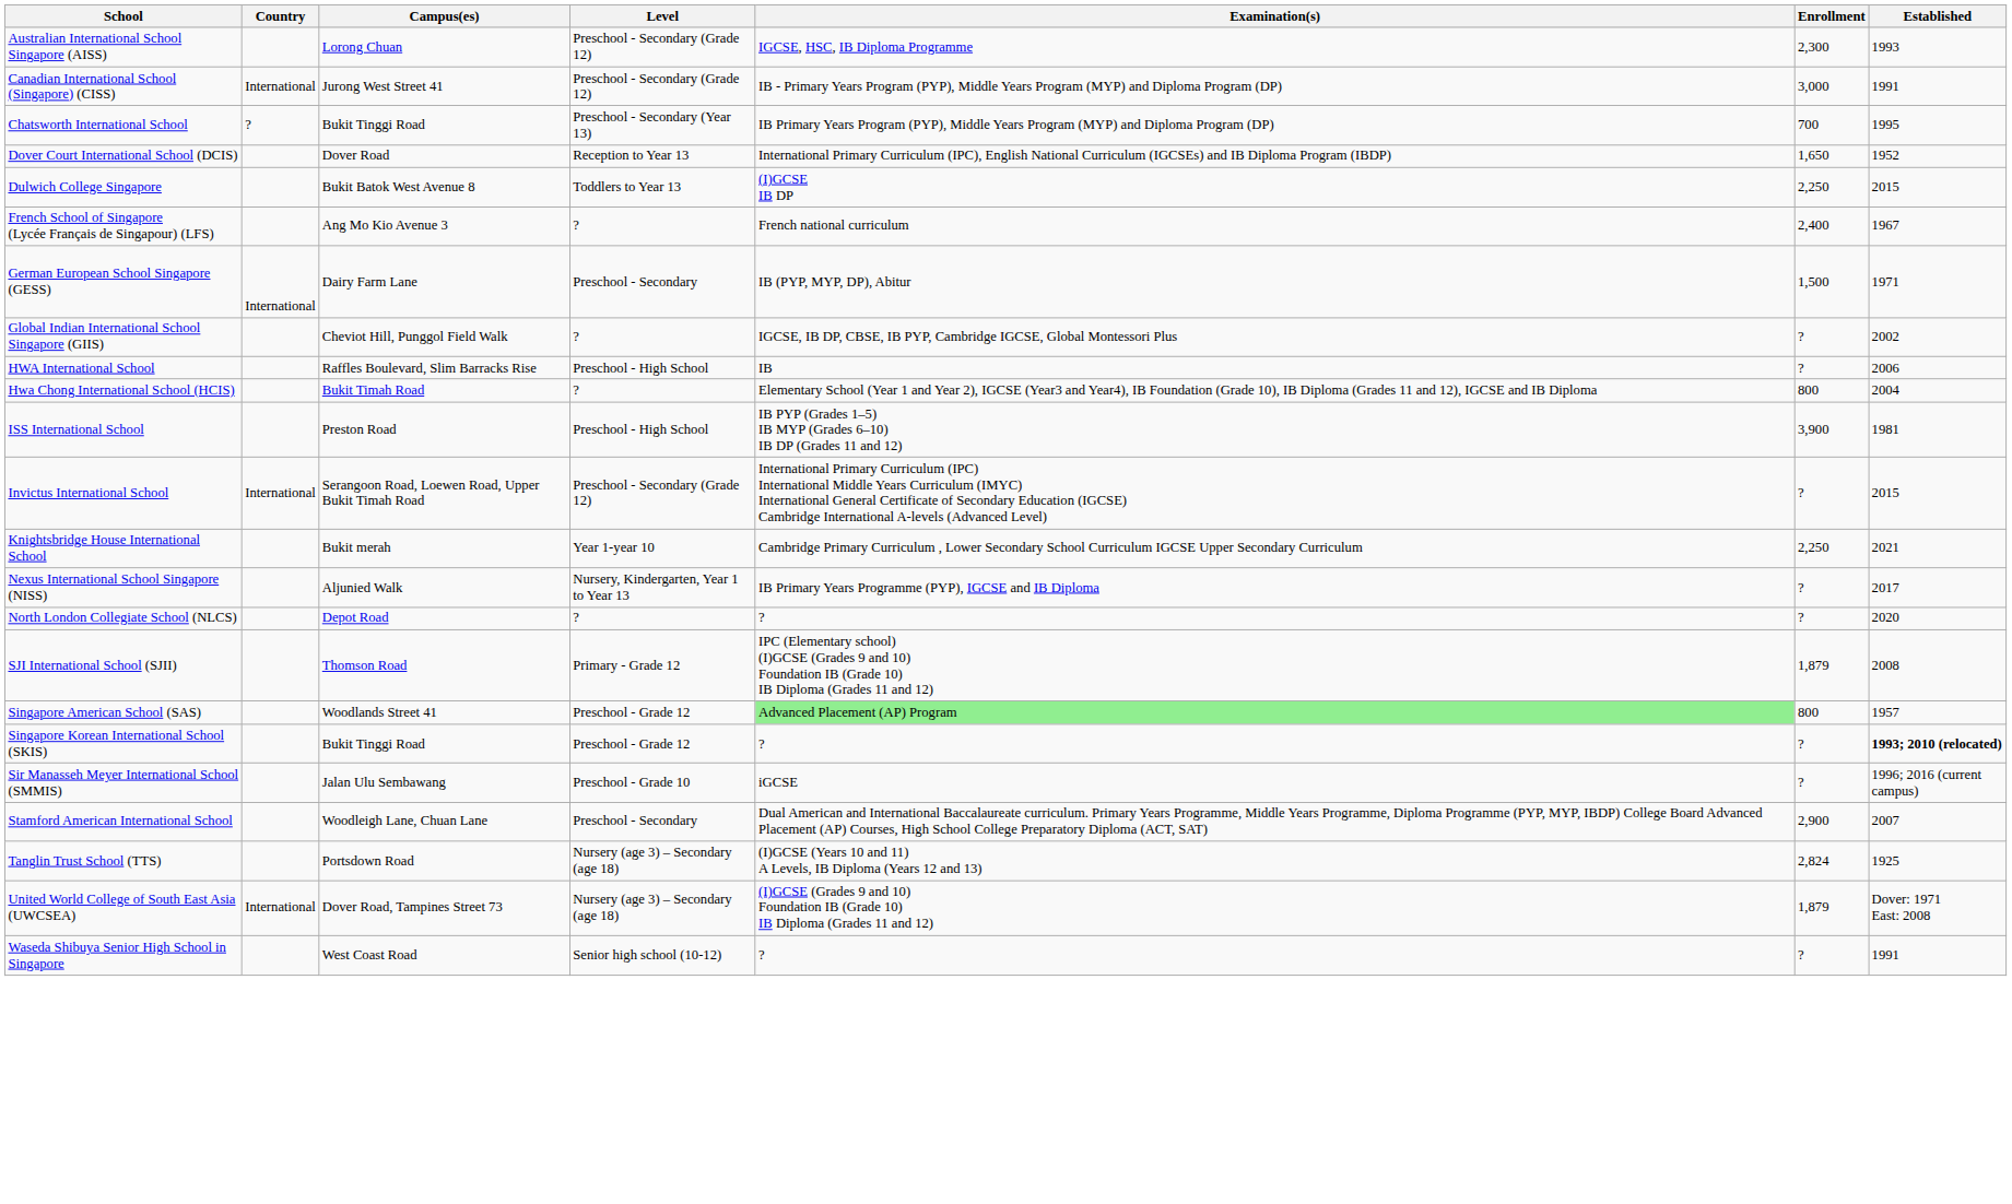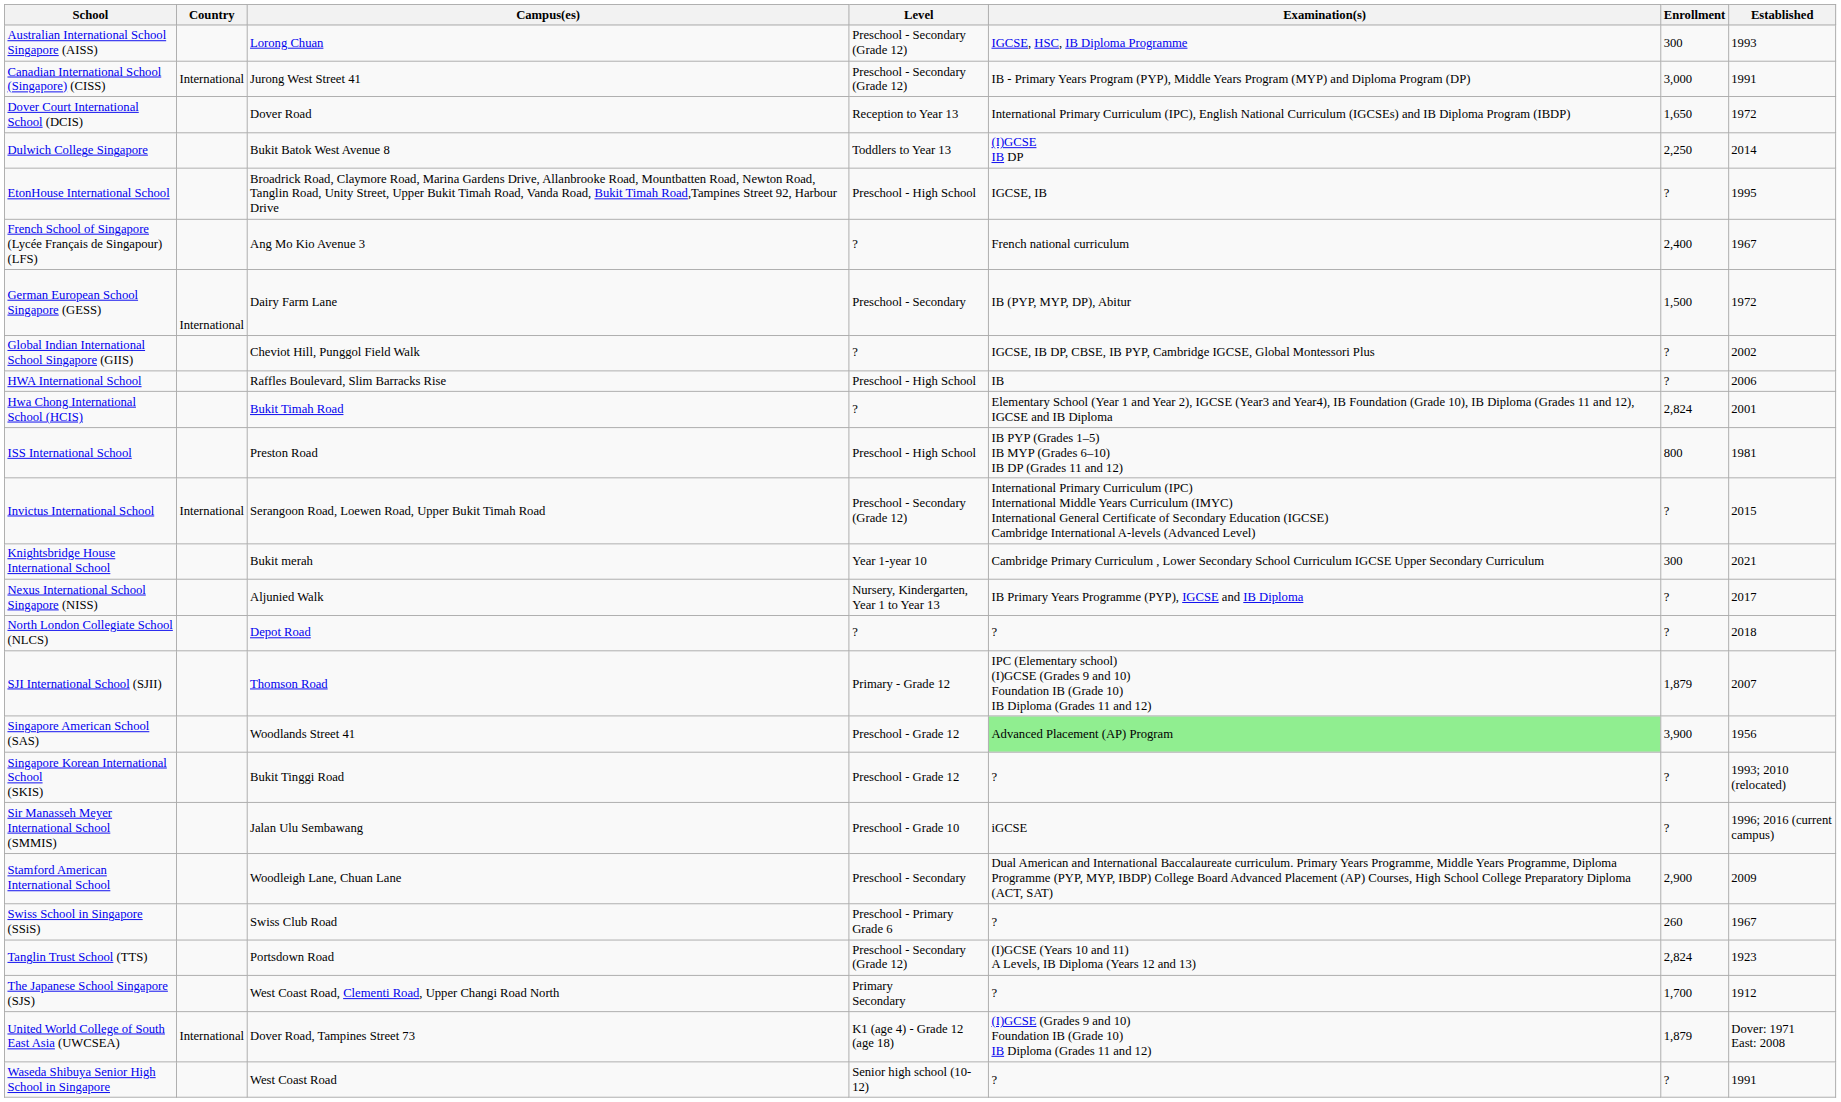 <table class="wikitable sortable" style="font-size: 85%" width="align=">
 <tr bgcolor="lightgrey">
 <th>School</th>
 <th>Country</th>
 <th>Campus(es)</th>
 <th>Level</th>
 <th>Examination(s)</th>
 <th>Enrollment</th>
 <th>Established</th>
 </tr>
 <tr>
 <td><a href='#'>Australian International School Singapore</a> (AISS)</td>
 <td></td>
 <td><a href='#'>Lorong Chuan</a></td>
 <td>Preschool - Secondary (Grade 12)</td>
 <td><a href='#'>IGCSE</a>, <a href='#'>HSC</a>, <a href='#'>IB Diploma Programme</a></td>
-<td>2,300</td>
+<td>300</td>
 <td>1993</td>
 </tr>
 <tr>
 <td><a href='#'>Canadian International School (Singapore)</a> (CISS)</td>
 <td> International</td>
 <td>Jurong West Street 41</td>
 <td>Preschool - Secondary (Grade 12)</td>
 <td>IB - Primary Years Program (PYP), Middle Years Program (MYP) and Diploma Program (DP)</td>
 <td>3,000</td>
 <td>1991</td>
 </tr>
 <tr>
-<td><a href='#'>Chatsworth International School</a></td>
-<td>?</td>
-<td>Bukit Tinggi Road</td>
-<td>Preschool - Secondary (Year 13)</td>
-<td>IB Primary Years Program (PYP), Middle Years Program (MYP) and Diploma Program (DP)</td>
-<td>700</td>
-<td>1995</td>
-</tr>
-<tr>
 <td><a href='#'>Dover Court International School</a> (DCIS)</td>
 <td></td>
 <td>Dover Road</td>
 <td>Reception to Year 13</td>
 <td>International Primary Curriculum (IPC), English National Curriculum (IGCSEs) and IB Diploma Program (IBDP)</td>
 <td>1,650</td>
-<td>1952</td>
+<td>1972</td>
 </tr>
 <tr>
 <td><a href='#'>Dulwich College Singapore</a></td>
 <td></td>
 <td>Bukit Batok West Avenue 8</td>
 <td>Toddlers to Year 13</td>
 <td><a href='#'>(I)GCSE</a><br><a href='#'>IB</a> DP</td>
 <td>2,250</td>
-<td>2015</td>
+<td>2014</td>
+</tr>
+<tr>
+<td><a href='#'>EtonHouse International School</a></td>
+<td></td>
+<td>Broadrick Road, Claymore Road, Marina Gardens Drive, Allanbrooke Road, Mountbatten Road, Newton Road, Tanglin Road, Unity Street, Upper Bukit Timah Road, Vanda Road, <a href='#'>Bukit Timah Road</a>,Tampines Street 92, Harbour Drive</td>
+<td>Preschool - High School</td>
+<td>IGCSE, IB</td>
+<td>?</td>
+<td>1995</td>
 </tr>
 <tr>
 <td><a href='#'>French School of Singapore</a><br>(Lycée Français de Singapour) (LFS)</td>
 <td></td>
 <td>Ang Mo Kio Avenue 3</td>
 <td>?</td>
 <td>French national curriculum</td>
 <td>2,400</td>
 <td>1967</td>
 </tr>
 <tr>
 <td><a href='#'>German European School Singapore</a> (GESS)</td>
 <td><br><br><br>International</td>
 <td>Dairy Farm Lane</td>
 <td>Preschool - Secondary</td>
 <td>IB (PYP, MYP, DP), Abitur</td>
 <td>1,500</td>
-<td>1971</td>
+<td>1972</td>
 </tr>
 <tr>
 <td><a href='#'>Global Indian International School Singapore</a> (GIIS)</td>
 <td></td>
 <td>Cheviot Hill, Punggol Field Walk</td>
 <td>?</td>
 <td>IGCSE, IB DP, CBSE, IB PYP, Cambridge IGCSE, Global Montessori Plus</td>
 <td>?</td>
 <td>2002</td>
 </tr>
 <tr>
 <td><a href='#'>HWA International School</a></td>
 <td></td>
 <td>Raffles Boulevard, Slim Barracks Rise</td>
 <td>Preschool - High School</td>
 <td>IB</td>
 <td>?</td>
 <td>2006</td>
 </tr>
 <tr>
 <td><a href='#'>Hwa Chong International School (HCIS)</a></td>
 <td></td>
 <td><a href='#'>Bukit Timah Road</a></td>
 <td>?</td>
 <td>Elementary School (Year 1 and Year 2), IGCSE (Year3 and Year4), IB Foundation (Grade 10), IB Diploma (Grades 11 and 12), IGCSE and IB Diploma</td>
-<td>800</td>
-<td>2004</td>
+<td>2,824</td>
+<td>2001</td>
 </tr>
 <tr>
 <td><a href='#'>ISS International School</a></td>
 <td></td>
 <td>Preston Road</td>
 <td>Preschool - High School</td>
 <td>IB PYP (Grades 1–5)<br>IB MYP (Grades 6–10)<br>IB DP (Grades 11 and 12)</td>
-<td>3,900</td>
+<td>800</td>
 <td>1981</td>
 </tr>
 <tr>
 <td><a href='#'>Invictus International School</a></td>
 <td>International</td>
 <td>Serangoon Road, Loewen Road, Upper Bukit Timah Road</td>
 <td>Preschool - Secondary (Grade 12)</td>
 <td>International Primary Curriculum (IPC)<br>International Middle Years Curriculum (IMYC)<br>International General Certificate of Secondary Education (IGCSE)<br>Cambridge International A-levels (Advanced Level)</td>
 <td>?</td>
 <td>2015</td>
 </tr>
 <tr>
 <td><a href='#'>Knightsbridge House International School</a></td>
 <td></td>
 <td>Bukit merah</td>
 <td>Year 1-year 10</td>
 <td>Cambridge Primary Curriculum , Lower Secondary School Curriculum IGCSE Upper Secondary Curriculum</td>
-<td>2,250</td>
+<td>300</td>
 <td>2021</td>
 </tr>
 <tr>
 <td><a href='#'>Nexus International School Singapore</a> (NISS)</td>
 <td></td>
 <td>Aljunied Walk</td>
 <td>Nursery, Kindergarten, Year 1 to Year 13</td>
 <td>IB Primary Years Programme (PYP), <a href='#'>IGCSE</a> and <a href='#'>IB Diploma</a></td>
 <td>?</td>
 <td>2017</td>
 </tr>
 <tr>
 <td><a href='#'>North London Collegiate School</a> (NLCS)</td>
 <td></td>
 <td><a href='#'>Depot Road</a></td>
 <td>?</td>
 <td>?</td>
 <td>?</td>
-<td>2020</td>
+<td>2018</td>
 </tr>
 <tr>
 <td><a href='#'>SJI International School</a> (SJII)</td>
 <td></td>
 <td><a href='#'>Thomson Road</a></td>
 <td>Primary - Grade 12</td>
 <td>IPC (Elementary school)<br>(I)GCSE (Grades 9 and 10)<br>Foundation IB (Grade 10)<br>IB Diploma (Grades 11 and 12)</td>
 <td>1,879</td>
-<td>2008</td>
+<td>2007</td>
 </tr>
 <tr>
 <td><a href='#'>Singapore American School</a> (SAS)</td>
 <td></td>
 <td>Woodlands Street 41</td>
 <td>Preschool - Grade 12</td>
 <td style="background: lightgreen;">Advanced Placement (AP) Program</td>
-<td>800</td>
-<td>1957</td>
+<td>3,900</td>
+<td>1956</td>
 </tr>
 <tr>
 <td><a href='#'>Singapore Korean International School</a><br>(SKIS)</td>
 <td></td>
 <td>Bukit Tinggi Road</td>
 <td>Preschool - Grade 12</td>
 <td>?</td>
 <td>?</td>
-<td><strong>1993; 2010 (relocated)</strong></td>
+<td>1993; 2010 (relocated)</td>
 </tr>
 <tr>
 <td><a href='#'>Sir Manasseh Meyer International School</a><br>(SMMIS)</td>
 <td></td>
 <td>Jalan Ulu Sembawang</td>
 <td>Preschool - Grade 10</td>
 <td>iGCSE</td>
 <td>?</td>
 <td>1996; 2016 (current campus)</td>
 </tr>
 <tr>
 <td><a href='#'>Stamford American International School</a></td>
 <td></td>
 <td>Woodleigh Lane, Chuan Lane</td>
 <td>Preschool - Secondary</td>
 <td>Dual American and International Baccalaureate curriculum. Primary Years Programme, Middle Years Programme, Diploma Programme (PYP, MYP, IBDP) College Board Advanced Placement (AP) Courses, High School College  Preparatory Diploma (ACT, SAT)</td>
 <td>2,900</td>
-<td>2007</td>
+<td>2009</td>
+</tr>
+<tr>
+<td><a href='#'>Swiss School in Singapore</a> (SSiS)</td>
+<td></td>
+<td>Swiss Club Road</td>
+<td>Preschool - Primary Grade 6</td>
+<td>?</td>
+<td>260</td>
+<td>1967</td>
 </tr>
 <tr>
 <td><a href='#'>Tanglin Trust School</a> (TTS)</td>
 <td></td>
 <td>Portsdown Road</td>
-<td>Nursery (age 3) – Secondary (age 18)</td>
+<td>Preschool - Secondary (Grade 12)</td>
 <td>(I)GCSE (Years 10 and 11)<br>A Levels, IB Diploma (Years 12 and 13)</td>
 <td>2,824</td>
-<td>1925</td>
+<td>1923</td>
+</tr>
+<tr>
+<td><a href='#'>The Japanese School Singapore</a> (SJS)</td>
+<td></td>
+<td>West Coast Road, <a href='#'>Clementi Road</a>, Upper Changi Road North</td>
+<td>Primary<br>Secondary</td>
+<td>?</td>
+<td>1,700</td>
+<td>1912</td>
 </tr>
 <tr>
 <td><a href='#'>United World College of South East Asia</a> (UWCSEA)</td>
 <td>International</td>
 <td>Dover Road, Tampines Street 73</td>
-<td>Nursery (age 3) – Secondary (age 18)</td>
+<td>K1 (age 4) - Grade 12 (age 18)</td>
 <td><a href='#'>(I)GCSE</a> (Grades 9 and 10)<br>Foundation IB (Grade 10)<br><a href='#'>IB</a> Diploma (Grades 11 and 12)</td>
 <td>1,879</td>
 <td>Dover: 1971<br>East: 2008</td>
 </tr>
 <tr>
 <td><a href='#'>Waseda Shibuya Senior High School in Singapore</a></td>
 <td></td>
 <td>West Coast Road</td>
 <td>Senior high school (10-12)</td>
 <td>?</td>
 <td>?</td>
 <td>1991</td>
 </tr>
 </table>
